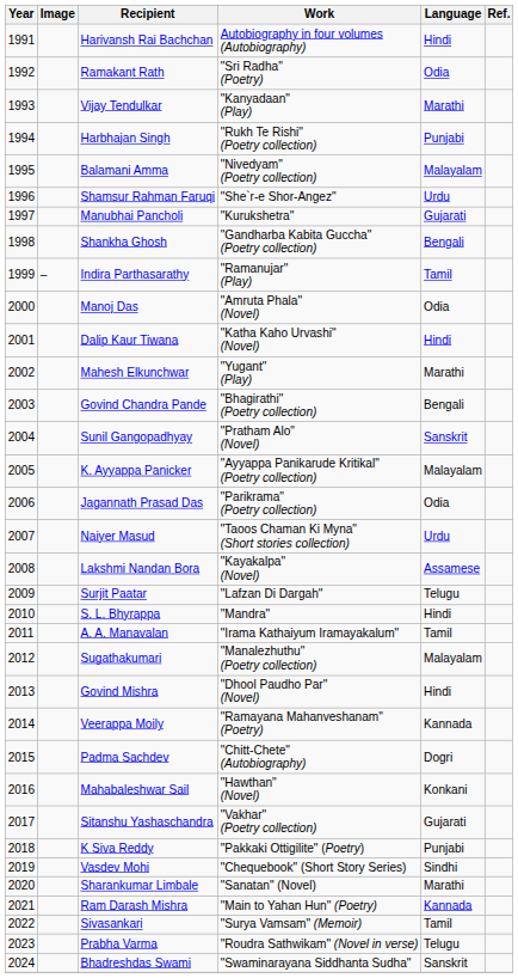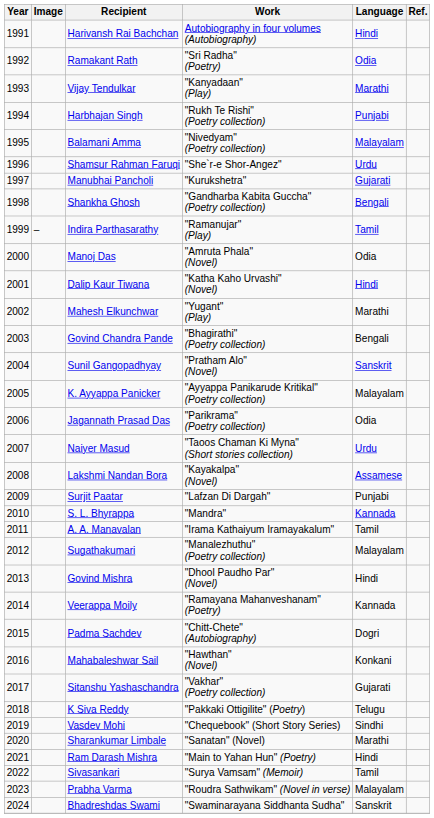 <table class="wikitable sortable">
 <tr>
 <th>Year</th>
 <th>Image</th>
 <th>Recipient</th>
 <th>Work</th>
 <th>Language</th>
 <th>Ref.</th>
 </tr>
 <tr>
 <td>1991</td>
 <td></td>
 <td><a href='#'>Harivansh Rai Bachchan</a></td>
 <td><a href='#'>Autobiography in four volumes</a> <br> <em>(Autobiography)</em></td>
 <td><a href='#'>Hindi</a></td>
 <td></td>
 </tr>
 <tr>
 <td>1992</td>
 <td></td>
 <td><a href='#'>Ramakant Rath</a></td>
 <td>"Sri Radha" <br> <em>(Poetry)</em></td>
 <td><a href='#'>Odia</a></td>
 <td></td>
 </tr>
 <tr>
 <td>1993</td>
 <td></td>
 <td><a href='#'>Vijay Tendulkar</a></td>
 <td>"Kanyadaan" <br> <em>(Play)</em></td>
 <td><a href='#'>Marathi</a></td>
 <td></td>
 </tr>
 <tr>
 <td>1994</td>
 <td></td>
 <td><a href='#'>Harbhajan Singh</a></td>
 <td>"Rukh Te Rishi" <br> <em>(Poetry collection)</em></td>
 <td><a href='#'>Punjabi</a></td>
 <td></td>
 </tr>
 <tr>
 <td>1995</td>
 <td></td>
 <td><a href='#'>Balamani Amma</a></td>
 <td>"Nivedyam" <br> <em>(Poetry collection)</em></td>
 <td><a href='#'>Malayalam</a></td>
 <td></td>
 </tr>
 <tr>
 <td>1996</td>
 <td></td>
 <td><a href='#'>Shamsur Rahman Faruqi</a></td>
 <td>"She`r-e Shor-Angez"</td>
 <td><a href='#'>Urdu</a></td>
 <td></td>
 </tr>
 <tr>
 <td>1997</td>
 <td></td>
 <td><a href='#'>Manubhai Pancholi</a></td>
 <td>"Kurukshetra"</td>
 <td><a href='#'>Gujarati</a></td>
 <td></td>
 </tr>
 <tr>
 <td>1998</td>
 <td></td>
 <td><a href='#'>Shankha Ghosh</a></td>
 <td>"Gandharba Kabita Guccha" <br> <em>(Poetry collection)</em></td>
 <td><a href='#'>Bengali</a></td>
 <td></td>
 </tr>
 <tr>
 <td>1999</td>
 <td>– </td>
 <td><a href='#'>Indira Parthasarathy</a></td>
 <td>"Ramanujar" <br> <em>(Play)</em></td>
 <td><a href='#'>Tamil</a></td>
 <td></td>
 </tr>
 <tr>
 <td>2000</td>
 <td></td>
 <td><a href='#'>Manoj Das</a></td>
 <td>"Amruta Phala" <br> <em>(Novel)</em></td>
 <td>Odia</td>
 <td></td>
 </tr>
 <tr>
 <td>2001</td>
 <td></td>
 <td><a href='#'>Dalip Kaur Tiwana</a></td>
 <td>"Katha Kaho Urvashi" <br> <em>(Novel)</em></td>
 <td><a href='#'>Hindi</a></td>
 <td></td>
 </tr>
 <tr>
 <td>2002</td>
 <td></td>
 <td><a href='#'>Mahesh Elkunchwar</a></td>
 <td>"Yugant" <br> <em>(Play)</em></td>
 <td>Marathi</td>
 <td></td>
 </tr>
 <tr>
 <td>2003</td>
 <td></td>
 <td><a href='#'>Govind Chandra Pande</a></td>
 <td>"Bhagirathi" <br> <em>(Poetry collection)</em></td>
 <td>Bengali</td>
 <td></td>
 </tr>
 <tr>
 <td>2004</td>
 <td></td>
 <td><a href='#'>Sunil Gangopadhyay</a></td>
 <td>"Pratham Alo" <br> <em>(Novel)</em></td>
 <td><a href='#'>Sanskrit</a></td>
 <td></td>
 </tr>
 <tr>
 <td>2005</td>
 <td></td>
 <td><a href='#'>K. Ayyappa Panicker</a></td>
 <td>"Ayyappa Panikarude Kritikal" <br> <em>(Poetry collection)</em></td>
 <td>Malayalam</td>
 <td></td>
 </tr>
 <tr>
 <td>2006</td>
 <td></td>
 <td><a href='#'>Jagannath Prasad Das</a></td>
 <td>"Parikrama" <br> <em>(Poetry collection)</em></td>
 <td>Odia</td>
 <td></td>
 </tr>
 <tr>
 <td>2007</td>
 <td></td>
 <td><a href='#'>Naiyer Masud</a></td>
 <td>"Taoos Chaman Ki Myna" <br> <em>(Short stories collection)</em></td>
 <td><a href='#'>Urdu</a></td>
 <td></td>
 </tr>
 <tr>
 <td>2008</td>
 <td></td>
 <td><a href='#'>Lakshmi Nandan Bora</a></td>
 <td>"Kayakalpa" <br> <em>(Novel)</em></td>
 <td><a href='#'>Assamese</a></td>
 </tr>
 <tr>
 <td>2009</td>
 <td></td>
 <td><a href='#'>Surjit Paatar</a></td>
 <td>"Lafzan Di Dargah"</td>
-<td>Telugu</td>
+<td>Punjabi</td>
 <td></td>
 </tr>
 <tr>
 <td>2010</td>
 <td></td>
 <td><a href='#'>S. L. Bhyrappa</a></td>
 <td>"Mandra"</td>
-<td>Hindi</td>
+<td><a href='#'>Kannada</a></td>
 <td></td>
 </tr>
 <tr>
 <td>2011</td>
 <td></td>
 <td><a href='#'>A. A. Manavalan</a></td>
 <td>"Irama Kathaiyum Iramayakalum"</td>
 <td>Tamil</td>
 <td></td>
 </tr>
 <tr>
 <td>2012</td>
 <td></td>
 <td><a href='#'>Sugathakumari</a></td>
 <td>"Manalezhuthu" <br> <em>(Poetry collection)</em></td>
 <td>Malayalam</td>
 <td></td>
 </tr>
 <tr>
 <td>2013</td>
 <td></td>
 <td><a href='#'>Govind Mishra</a></td>
 <td>"Dhool Paudho Par" <br> <em>(Novel)</em></td>
 <td>Hindi</td>
 <td></td>
 </tr>
 <tr>
 <td>2014</td>
 <td></td>
 <td><a href='#'>Veerappa Moily</a></td>
 <td>"Ramayana Mahanveshanam" <br> <em>(Poetry)</em></td>
 <td>Kannada</td>
 <td></td>
 </tr>
 <tr>
 <td>2015</td>
 <td></td>
 <td><a href='#'>Padma Sachdev</a></td>
 <td>"Chitt-Chete" <br> <em>(Autobiography)</em></td>
 <td>Dogri</td>
 <td></td>
 </tr>
 <tr>
 <td>2016</td>
 <td></td>
 <td><a href='#'>Mahabaleshwar Sail</a></td>
 <td>"Hawthan" <br> <em>(Novel)</em></td>
 <td>Konkani</td>
 <td></td>
 </tr>
 <tr>
 <td>2017</td>
 <td></td>
 <td><a href='#'>Sitanshu Yashaschandra</a></td>
 <td>"Vakhar" <br> <em>(Poetry collection)</em></td>
 <td>Gujarati</td>
 <td></td>
 </tr>
 <tr>
 <td>2018</td>
 <td></td>
 <td><a href='#'>K Siva Reddy</a></td>
 <td>"Pakkaki Ottigilite" (<em>Poetry</em>)<br></td>
-<td>Punjabi</td>
+<td>Telugu</td>
 <td></td>
 </tr>
 <tr>
 <td>2019</td>
 <td></td>
 <td><a href='#'>Vasdev Mohi</a></td>
 <td>"Chequebook" (Short Story Series)</td>
 <td>Sindhi</td>
 <td></td>
 </tr>
 <tr>
 <td>2020</td>
 <td></td>
 <td><a href='#'>Sharankumar Limbale</a></td>
 <td>"Sanatan" (Novel)</td>
 <td>Marathi</td>
 <td></td>
 </tr>
 <tr>
 <td>2021</td>
 <td></td>
 <td><a href='#'>Ram Darash Mishra</a></td>
 <td>"Main to Yahan Hun" <em>(Poetry)</em></td>
-<td><a href='#'>Kannada</a></td>
+<td>Hindi</td>
 <td></td>
 </tr>
 <tr>
 <td>2022</td>
 <td></td>
 <td><a href='#'>Sivasankari</a></td>
 <td>"Surya Vamsam" <em>(Memoir)</em></td>
 <td>Tamil</td>
 <td></td>
 </tr>
 <tr>
 <td>2023</td>
 <td></td>
 <td><a href='#'>Prabha Varma</a></td>
 <td>"Roudra Sathwikam" <em>(Novel in verse)</em></td>
-<td>Telugu</td>
+<td>Malayalam</td>
 <td></td>
 </tr>
 <tr>
 <td>2024</td>
 <td></td>
 <td><a href='#'>Bhadreshdas Swami</a></td>
 <td>"Swaminarayana Siddhanta Sudha"</td>
 <td>Sanskrit</td>
 <td></td>
 </tr>
 <tr>
 </tr>
 </table>
